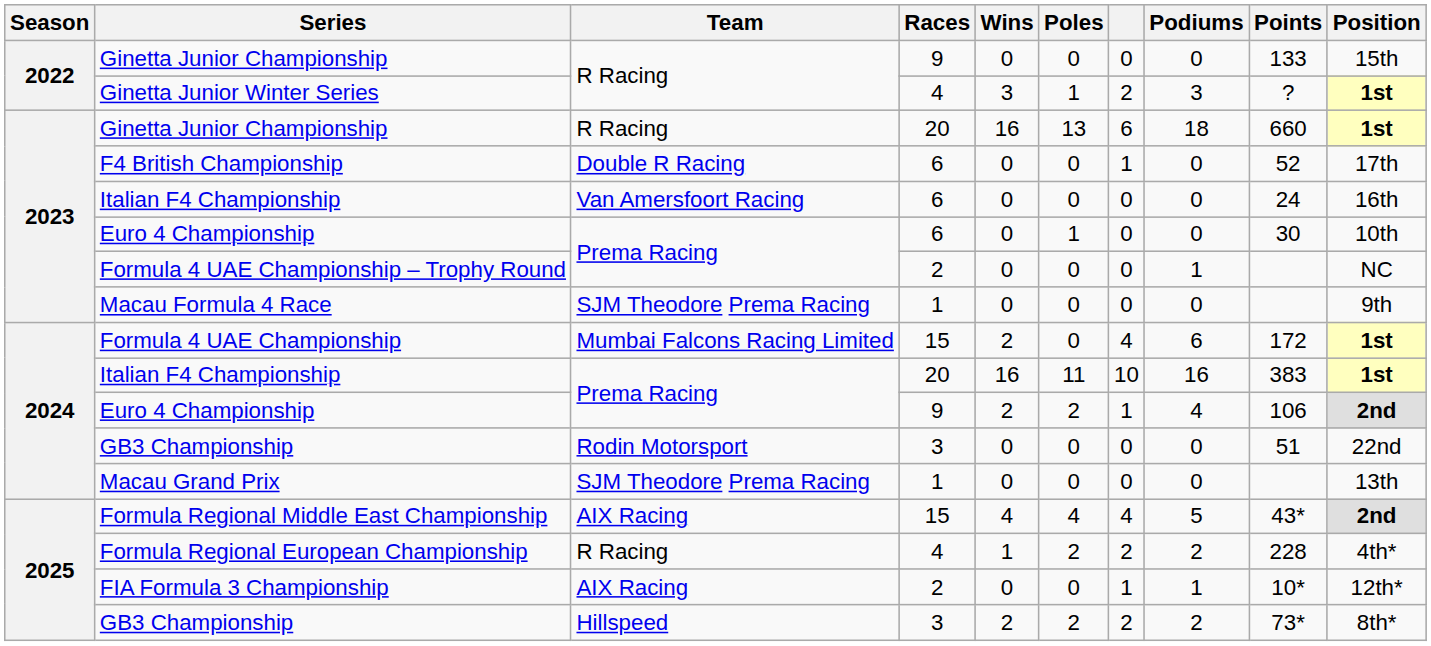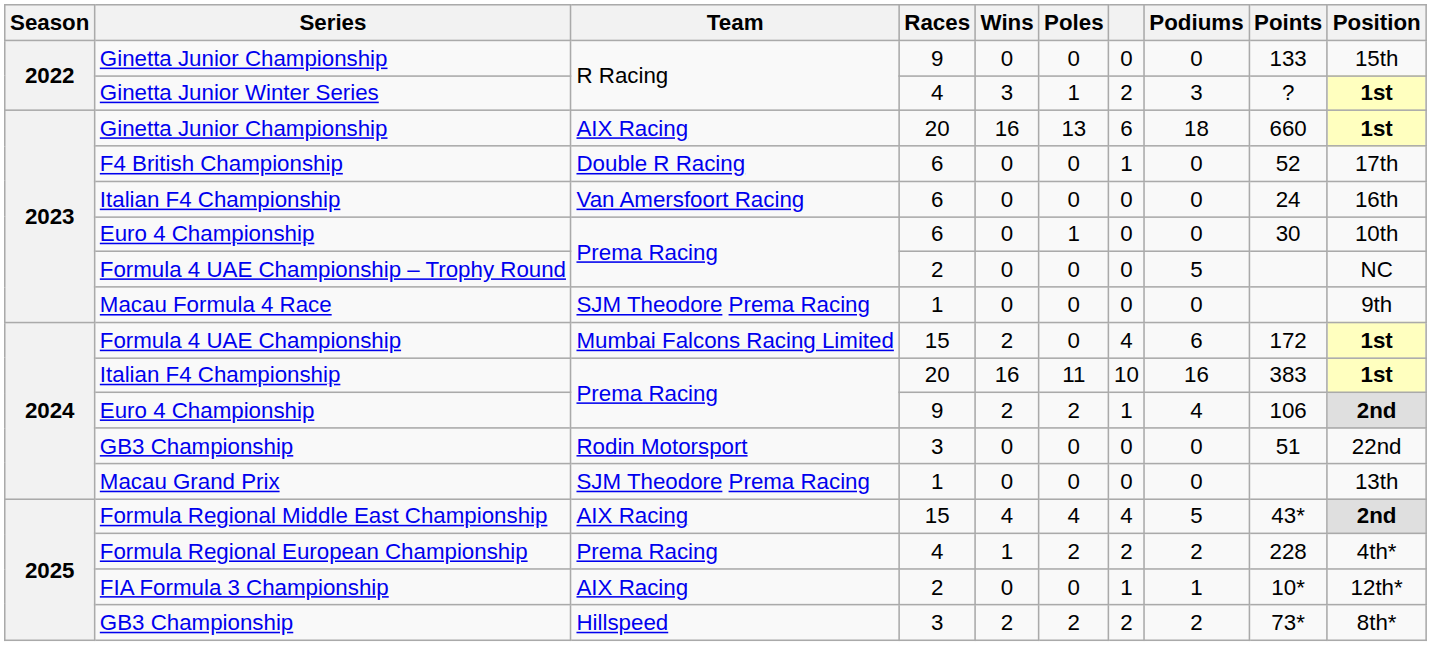 <table class="wikitable" style="font-size: 90%; text-align:center;">
 <tr>
 <th>Season</th>
 <th>Series</th>
 <th>Team</th>
 <th>Races</th>
 <th>Wins</th>
 <th>Poles</th>
 <th></th>
 <th>Podiums</th>
 <th>Points</th>
 <th>Position</th>
 </tr>
 <tr>
 <th rowspan="2">2022</th>
 <td style="text-align:left;"><a href='#'>Ginetta Junior Championship</a></td>
 <td style="text-align:left;" rowspan="2">R Racing</td>
 <td>9</td>
 <td>0</td>
 <td>0</td>
 <td>0</td>
 <td>0</td>
 <td>133</td>
 <td>15th</td>
 </tr>
 <tr>
 <td style="text-align:left;"><a href='#'>Ginetta Junior Winter Series</a></td>
 <td>4</td>
 <td>3</td>
 <td>1</td>
 <td>2</td>
 <td>3</td>
 <td>?</td>
 <td style="background:#FFFFBF;"><strong>1st</strong></td>
 </tr>
 <tr>
 <th rowspan="6">2023</th>
 <td style="text-align:left;"><a href='#'>Ginetta Junior Championship</a></td>
-<td style="text-align:left;">R Racing</td>
+<td style="text-align:left;"><a href='#'>AIX Racing</a></td>
 <td>20</td>
 <td>16</td>
 <td>13</td>
 <td>6</td>
 <td>18</td>
 <td>660</td>
 <td style="background:#FFFFBF;"><strong>1st</strong></td>
 </tr>
 <tr>
 <td style="text-align:left;"><a href='#'>F4 British Championship</a></td>
 <td style="text-align:left;"><a href='#'>Double R Racing</a></td>
 <td>6</td>
 <td>0</td>
 <td>0</td>
 <td>1</td>
 <td>0</td>
 <td>52</td>
 <td>17th</td>
 </tr>
 <tr>
 <td style="text-align:left;"><a href='#'>Italian F4 Championship</a></td>
 <td style="text-align:left;"><a href='#'>Van Amersfoort Racing</a></td>
 <td>6</td>
 <td>0</td>
 <td>0</td>
 <td>0</td>
 <td>0</td>
 <td>24</td>
 <td>16th</td>
 </tr>
 <tr>
 <td style="text-align:left;"><a href='#'>Euro 4 Championship</a></td>
 <td style="text-align:left;" rowspan="2"><a href='#'>Prema Racing</a></td>
 <td>6</td>
 <td>0</td>
 <td>1</td>
 <td>0</td>
 <td>0</td>
 <td>30</td>
 <td>10th</td>
 </tr>
 <tr>
 <td style="text-align:left;"><a href='#'>Formula 4 UAE Championship – Trophy Round</a></td>
 <td>2</td>
 <td>0</td>
 <td>0</td>
 <td>0</td>
-<td>1</td>
+<td>5</td>
 <td></td>
 <td>NC</td>
 </tr>
 <tr>
 <td style="text-align:left;"><a href='#'>Macau Formula 4 Race</a></td>
 <td style="text-align:left;"><a href='#'>SJM Theodore</a> <a href='#'>Prema Racing</a></td>
 <td>1</td>
 <td>0</td>
 <td>0</td>
 <td>0</td>
 <td>0</td>
 <td></td>
 <td>9th</td>
 </tr>
 <tr>
 <th rowspan="5">2024</th>
 <td style="text-align:left;"><a href='#'>Formula 4 UAE Championship</a></td>
 <td style="text-align:left;"><a href='#'>Mumbai Falcons Racing Limited</a></td>
 <td>15</td>
 <td>2</td>
 <td>0</td>
 <td>4</td>
 <td>6</td>
 <td>172</td>
 <td style="background:#FFFFBF;"><strong>1st</strong></td>
 </tr>
 <tr>
 <td style="text-align:left;"><a href='#'>Italian F4 Championship</a></td>
 <td style="text-align:left;" rowspan="2"><a href='#'>Prema Racing</a></td>
 <td>20</td>
 <td>16</td>
 <td>11</td>
 <td>10</td>
 <td>16</td>
 <td>383</td>
 <td style="background:#FFFFBF;"><strong>1st</strong></td>
 </tr>
 <tr>
 <td style="text-align:left;"><a href='#'>Euro 4 Championship</a></td>
 <td>9</td>
 <td>2</td>
 <td>2</td>
 <td>1</td>
 <td>4</td>
 <td>106</td>
 <td style="background:#DFDFDF;"><strong>2nd</strong></td>
 </tr>
 <tr>
 <td style="text-align:left;"><a href='#'>GB3 Championship</a></td>
 <td style="text-align:left;"><a href='#'>Rodin Motorsport</a></td>
 <td>3</td>
 <td>0</td>
 <td>0</td>
 <td>0</td>
 <td>0</td>
 <td>51</td>
 <td>22nd</td>
 </tr>
 <tr>
 <td style="text-align:left;"><a href='#'>Macau Grand Prix</a></td>
 <td style="text-align:left;"><a href='#'>SJM Theodore</a> <a href='#'>Prema Racing</a></td>
 <td>1</td>
 <td>0</td>
 <td>0</td>
 <td>0</td>
 <td>0</td>
 <td></td>
 <td>13th</td>
 </tr>
 <tr>
 <th rowspan="4">2025</th>
 <td style="text-align:left;"><a href='#'>Formula Regional Middle East Championship</a></td>
 <td style="text-align:left;"><a href='#'>AIX Racing</a></td>
 <td>15</td>
 <td>4</td>
 <td>4</td>
 <td>4</td>
 <td>5</td>
 <td>43*</td>
 <td style="background:#DFDFDF;"><strong>2nd</strong></td>
 </tr>
 <tr>
 <td style="text-align:left;"><a href='#'>Formula Regional European Championship</a></td>
-<td style="text-align:left;">R Racing</td>
+<td style="text-align:left;"><a href='#'>Prema Racing</a></td>
 <td>4</td>
 <td>1</td>
 <td>2</td>
 <td>2</td>
 <td>2</td>
 <td>228</td>
 <td>4th*</td>
 </tr>
 <tr>
 <td style="text-align:left;"><a href='#'>FIA Formula 3 Championship</a></td>
 <td style="text-align:left;"><a href='#'>AIX Racing</a></td>
 <td>2</td>
 <td>0</td>
 <td>0</td>
 <td>1</td>
 <td>1</td>
 <td>10*</td>
 <td>12th*</td>
 </tr>
 <tr>
 <td style="text-align:left;"><a href='#'>GB3 Championship</a></td>
 <td style="text-align:left;"><a href='#'>Hillspeed</a></td>
 <td>3</td>
 <td>2</td>
 <td>2</td>
 <td>2</td>
 <td>2</td>
 <td>73*</td>
 <td>8th*</td>
 </tr>
 </table>
